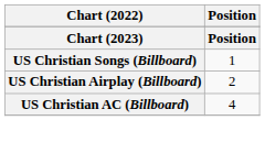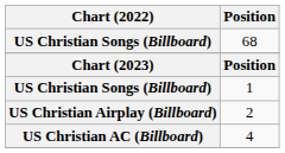 <table class="wikitable plainrowheaders" style="text-align:center">
 <tr>
 <th scope="col">Chart (2022)</th>
 <th scope="col">Position</th>
+</tr>
+<tr>
+<th scope="row">US Christian Songs (<em>Billboard</em>)</th>
+<td>68</td>
 </tr>
 <tr>
 </tr>
 <tr>
 <th scope="col">Chart (2023)</th>
 <th scope="col">Position</th>
 </tr>
 <tr>
 <th scope="row">US Christian Songs (<em>Billboard</em>)</th>
 <td>1</td>
 </tr>
 <tr>
 <th scope="row">US Christian Airplay (<em>Billboard</em>)</th>
 <td>2</td>
 </tr>
 <tr>
 <th scope="row">US Christian AC (<em>Billboard</em>)</th>
 <td>4</td>
 </tr>
 <tr>
 </tr>
 </table>
